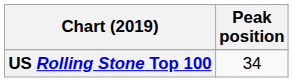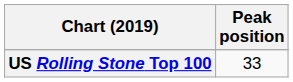 <table class="wikitable sortable plainrowheaders" style="text-align:center">
 <tr>
 <th scope="col">Chart (2019)</th>
 <th scope="col">Peak<br>position</th>
 </tr>
 <tr>
 </tr>
 <tr>
 </tr>
 <tr>
 </tr>
 <tr>
 <th scope="row">US <a href='#'><em>Rolling Stone</em> Top 100</a></th>
-<td>34</td>
+<td>33</td>
 </tr>
 </table>
